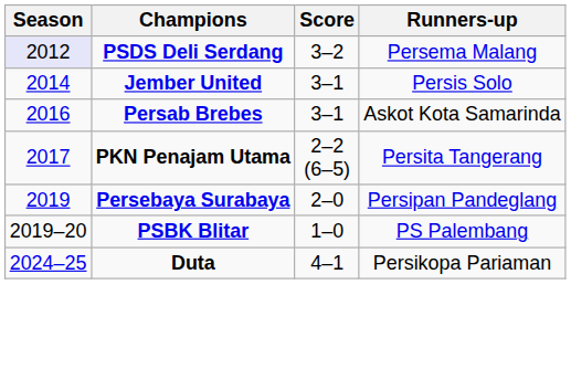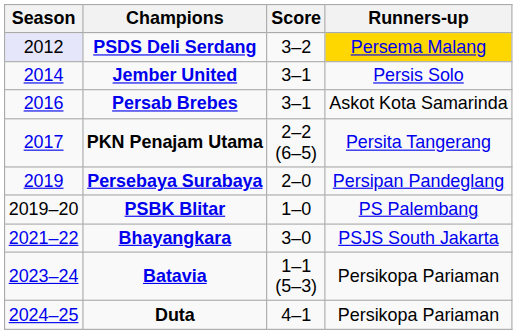 <table class="wikitable" style="text-align:center;">
 <tr>
 <th>Season</th>
 <th>Champions</th>
 <th>Score</th>
 <th>Runners-up</th>
 </tr>
 <tr>
 <td style="background: lavender;">2012</td>
 <td><strong><a href='#'>PSDS Deli Serdang</a></strong></td>
 <td>3–2</td>
-<td><a href='#'>Persema Malang</a></td>
+<td style="background: gold;"><a href='#'>Persema Malang</a></td>
 </tr>
 <tr>
 <td><a href='#'>2014</a></td>
 <td><strong><a href='#'>Jember United</a></strong></td>
 <td>3–1</td>
 <td><a href='#'>Persis Solo</a></td>
 </tr>
 <tr>
 <td><a href='#'>2016</a></td>
 <td><strong><a href='#'>Persab Brebes</a></strong></td>
 <td>3–1</td>
 <td>Askot Kota Samarinda</td>
 </tr>
 <tr>
 <td><a href='#'>2017</a></td>
 <td><strong>PKN Penajam Utama</strong></td>
 <td>2–2<br>(6–5) </td>
 <td><a href='#'>Persita Tangerang</a></td>
 </tr>
 <tr>
 <td><a href='#'>2019</a></td>
 <td><strong><a href='#'>Persebaya Surabaya</a></strong></td>
 <td>2–0</td>
 <td><a href='#'>Persipan Pandeglang</a></td>
 </tr>
 <tr>
 <td>2019–20</td>
 <td><strong><a href='#'>PSBK Blitar</a></strong></td>
 <td>1–0</td>
 <td><a href='#'>PS Palembang</a></td>
 </tr>
 <tr>
+<td><a href='#'>2021–22</a></td>
+<td><strong><a href='#'>Bhayangkara</a></strong></td>
+<td>3–0</td>
+<td><a href='#'>PSJS South Jakarta</a></td>
+</tr>
+<tr>
+<td><a href='#'>2023–24</a></td>
+<td><strong><a href='#'>Batavia</a></strong></td>
+<td>1–1<br>(5–3) </td>
+<td>Persikopa Pariaman</td>
+</tr>
+<tr>
 <td><a href='#'>2024–25</a></td>
 <td><strong>Duta</strong></td>
 <td>4–1</td>
 <td>Persikopa Pariaman</td>
 </tr>
 </table>
